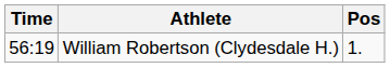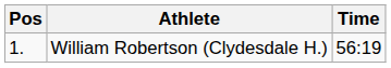 <table class="wikitable">
 <tr>
+<th>Pos</th>
+<th>Athlete</th>
 <th>Time</th>
-<th>Athlete</th>
-<th>Pos</th>
 </tr>
 <tr>
+<td>1.</td>
+<td>William Robertson (Clydesdale H.)</td>
 <td>56:19</td>
-<td>William Robertson (Clydesdale H.)</td>
-<td>1.</td>
 </tr>
 </table>
